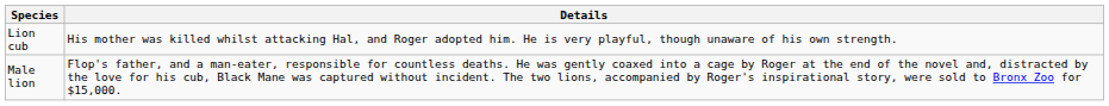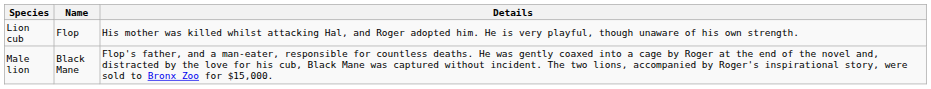 <table class="wikitable" style="margin:auto;">
 <tr>
 <th>Species</th>
+<th>Name</th>
 <th>Details</th>
 </tr>
 <tr>
 <td>Lion cub</td>
+<td>Flop</td>
 <td>His mother was killed whilst attacking Hal, and Roger adopted him. He is very playful, though unaware of his own strength.</td>
 </tr>
 <tr>
 <td>Male lion</td>
+<td>Black Mane</td>
 <td>Flop's father, and a man-eater, responsible for countless deaths. He was gently coaxed into a cage by Roger at the end of the novel and, distracted by the love for his cub, Black Mane was captured without incident. The two lions, accompanied by Roger's inspirational story, were sold to <a href='#'>Bronx Zoo</a> for $15,000.</td>
 </tr>
 </table>
